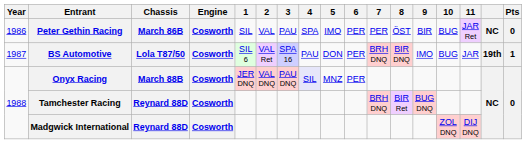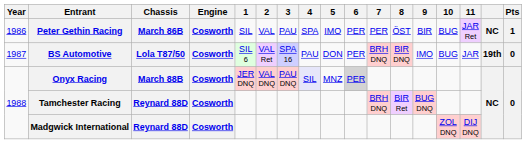 <table class="wikitable" style="text-align:center; font-size:90%">
 <tr>
 <th>Year</th>
 <th>Entrant</th>
 <th>Chassis</th>
 <th>Engine</th>
 <th>1</th>
 <th>2</th>
 <th>3</th>
 <th>4</th>
 <th>5</th>
 <th>6</th>
 <th>7</th>
 <th>8</th>
 <th>9</th>
 <th>10</th>
 <th>11</th>
 <th></th>
 <th>Pts</th>
 </tr>
 <tr>
 <td><a href='#'>1986</a></td>
 <th><a href='#'>Peter Gethin Racing</a></th>
 <th><a href='#'>March 86B</a></th>
 <th><a href='#'>Cosworth</a></th>
 <td><a href='#'>SIL</a></td>
 <td><a href='#'>VAL</a></td>
 <td><a href='#'>PAU</a></td>
 <td><a href='#'>SPA</a></td>
 <td><a href='#'>IMO</a></td>
 <td><a href='#'>PER</a></td>
 <td><a href='#'>PER</a></td>
 <td><a href='#'>ÖST</a></td>
 <td><a href='#'>BIR</a></td>
 <td><a href='#'>BUG</a></td>
 <td style="background:#EFCFFF;"><a href='#'>JAR</a><br><small>Ret</small></td>
 <th>NC</th>
-<th>0</th>
+<th>1</th>
 </tr>
 <tr>
 <td><a href='#'>1987</a></td>
 <th><a href='#'>BS Automotive</a></th>
 <th><a href='#'>Lola T87/50</a></th>
 <th><a href='#'>Cosworth</a></th>
 <td style="background:#DFFFDF;"><a href='#'>SIL</a><br><small>6</small></td>
 <td style="background:#EFCFFF;"><a href='#'>VAL</a><br><small>Ret</small></td>
 <td style="background:#CFCFFF;"><a href='#'>SPA</a><br><small>16</small></td>
 <td><a href='#'>PAU</a></td>
 <td><a href='#'>DON</a></td>
 <td><a href='#'>PER</a></td>
 <td style="background:#FFCFCF;"><a href='#'>BRH</a><br><small>DNQ</small></td>
 <td style="background:#FFCFCF;"><a href='#'>BIR</a><br><small>DNQ</small></td>
 <td><a href='#'>IMO</a></td>
 <td><a href='#'>BUG</a></td>
 <td><a href='#'>JAR</a></td>
 <th>19th</th>
-<th>1</th>
+<th>0</th>
 </tr>
 <tr>
 <td rowspan=3><a href='#'>1988</a></td>
 <th><a href='#'>Onyx Racing</a></th>
 <th><a href='#'>March 88B</a></th>
 <th><a href='#'>Cosworth</a></th>
 <td style="background:#FFCFCF;"><a href='#'>JER</a><br><small>DNQ</small></td>
 <td style="background:#FFCFCF;"><a href='#'>VAL</a><br><small>DNQ</small></td>
 <td style="background:#FFCFCF;"><a href='#'>PAU</a><br><small>DNQ</small></td>
 <td style="background: lavender;"><a href='#'>SIL</a></td>
 <td><a href='#'>MNZ</a></td>
-<td><a href='#'>PER</a></td>
+<td style="background: lightgrey;"><a href='#'>PER</a></td>
 <td></td>
 <td></td>
 <td></td>
 <td></td>
 <td></td>
 <th rowspan=3>NC</th>
 <th rowspan=3>0</th>
 </tr>
 <tr>
 <th>Tamchester Racing</th>
 <th><a href='#'>Reynard 88D</a></th>
 <th><a href='#'>Cosworth</a></th>
 <td></td>
 <td></td>
 <td></td>
 <td></td>
 <td></td>
 <td></td>
 <td style="background:#FFCFCF;"><a href='#'>BRH</a><br><small>DNQ</small></td>
 <td style="background:#EFCFFF;"><a href='#'>BIR</a><br><small>Ret</small></td>
 <td style="background:#FFCFCF;"><a href='#'>BUG</a><br><small>DNQ</small></td>
 <td></td>
 <td></td>
 </tr>
 <tr>
 <th>Madgwick International</th>
 <th><a href='#'>Reynard 88D</a></th>
 <th><a href='#'>Cosworth</a></th>
 <td></td>
 <td></td>
 <td></td>
 <td></td>
 <td></td>
 <td></td>
 <td></td>
 <td></td>
 <td></td>
 <td style="background:#FFCFCF;"><a href='#'>ZOL</a><br><small>DNQ</small></td>
 <td style="background:#FFCFCF;"><a href='#'>DIJ</a><br><small>DNQ</small></td>
 </tr>
 </table>
